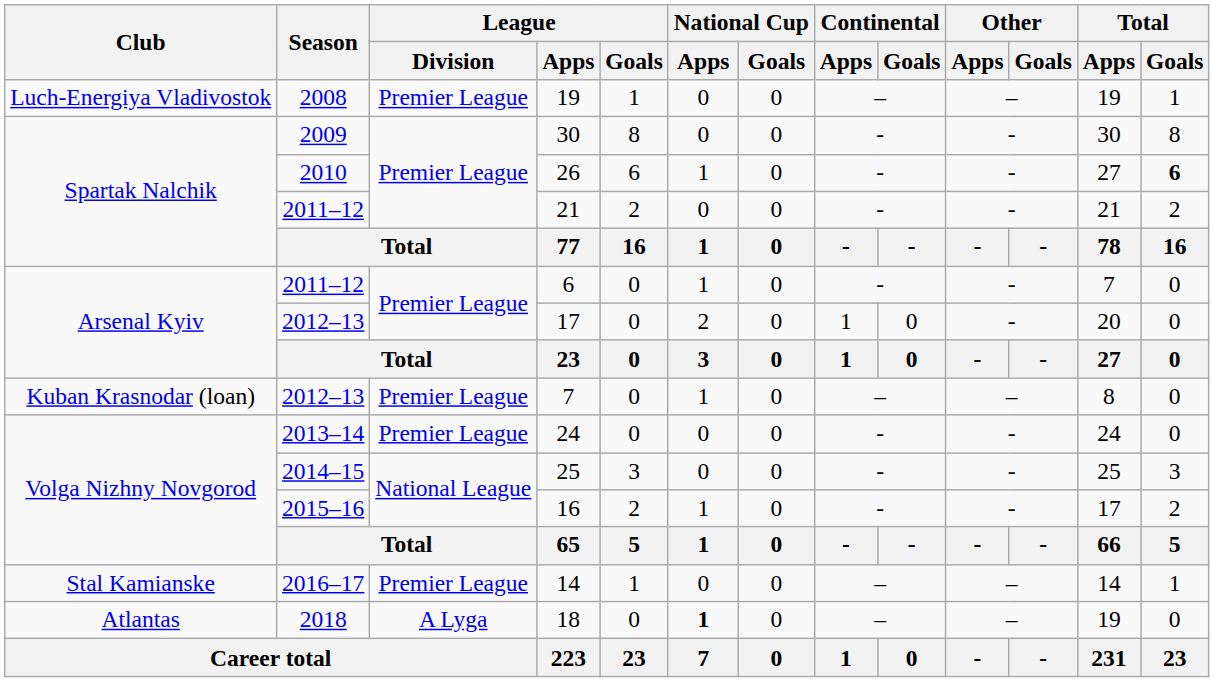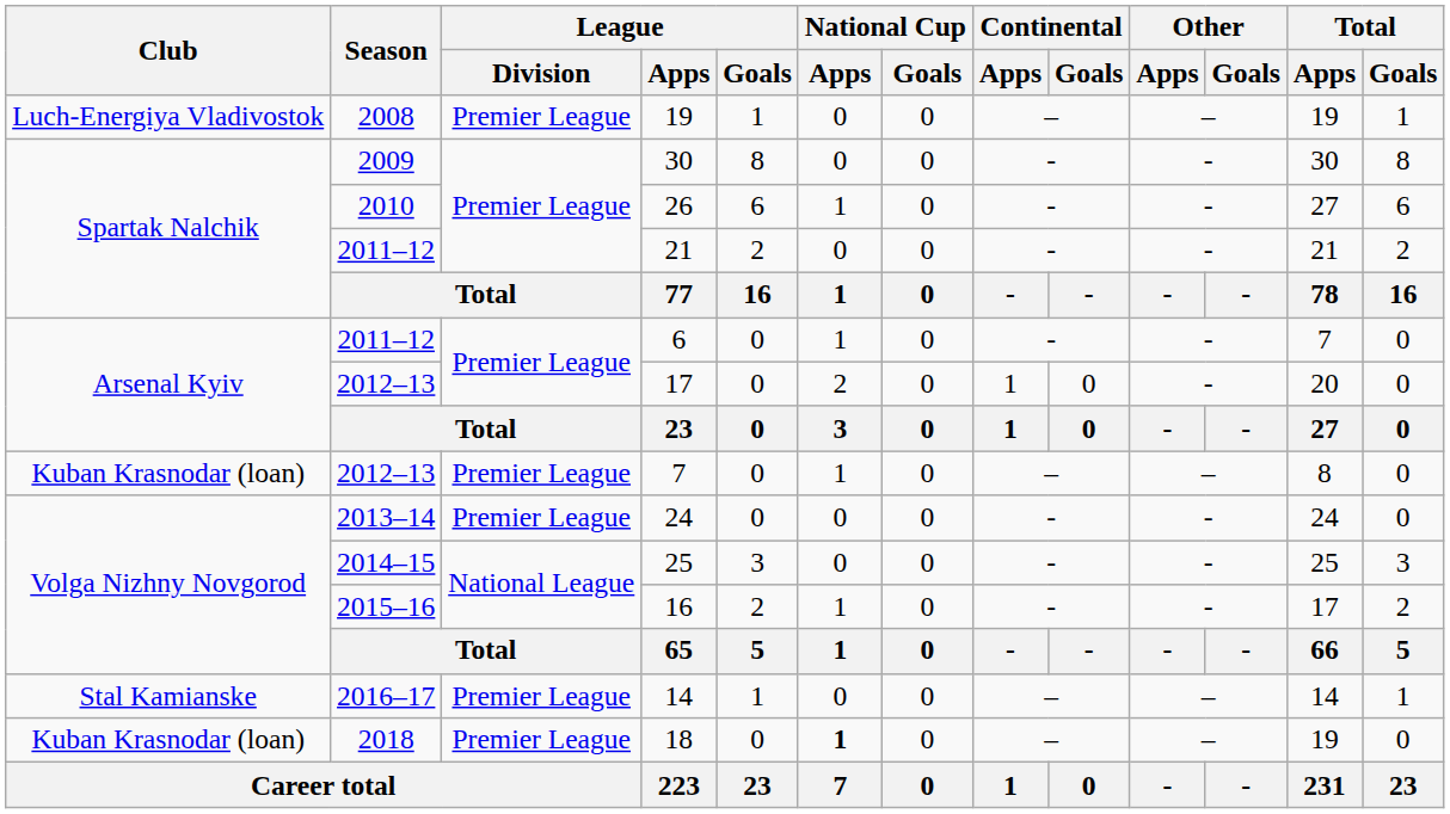 <table class="wikitable" style="text-align: center;">
 <tr>
 <th rowspan="2">Club</th>
 <th rowspan="2">Season</th>
 <th colspan="3">League</th>
 <th colspan="2">National Cup</th>
 <th colspan="2">Continental</th>
 <th colspan="2">Other</th>
 <th colspan="2">Total</th>
 </tr>
 <tr>
 <th>Division</th>
 <th>Apps</th>
 <th>Goals</th>
 <th>Apps</th>
 <th>Goals</th>
 <th>Apps</th>
 <th>Goals</th>
 <th>Apps</th>
 <th>Goals</th>
 <th>Apps</th>
 <th>Goals</th>
 </tr>
 <tr>
 <td valign="center"><a href='#'>Luch-Energiya Vladivostok</a></td>
 <td><a href='#'>2008</a></td>
 <td><a href='#'>Premier League</a></td>
 <td>19</td>
 <td>1</td>
 <td>0</td>
 <td>0</td>
 <td colspan="2">–</td>
 <td colspan="2">–</td>
 <td>19</td>
 <td>1</td>
 </tr>
 <tr>
 <td rowspan="4" valign="center"><a href='#'>Spartak Nalchik</a></td>
 <td><a href='#'>2009</a></td>
 <td rowspan="3" valign="center"><a href='#'>Premier League</a></td>
 <td>30</td>
 <td>8</td>
 <td>0</td>
 <td>0</td>
 <td colspan="2">-</td>
 <td colspan="2">-</td>
 <td>30</td>
 <td>8</td>
 </tr>
 <tr>
 <td><a href='#'>2010</a></td>
 <td>26</td>
 <td>6</td>
 <td>1</td>
 <td>0</td>
 <td colspan="2">-</td>
 <td colspan="2">-</td>
 <td>27</td>
-<td><strong>6</strong></td>
+<td>6</td>
 </tr>
 <tr>
 <td><a href='#'>2011–12</a></td>
 <td>21</td>
 <td>2</td>
 <td>0</td>
 <td>0</td>
 <td colspan="2">-</td>
 <td colspan="2">-</td>
 <td>21</td>
 <td>2</td>
 </tr>
 <tr>
 <th colspan="2">Total</th>
 <th>77</th>
 <th>16</th>
 <th>1</th>
 <th>0</th>
 <th>-</th>
 <th>-</th>
 <th>-</th>
 <th>-</th>
 <th>78</th>
 <th>16</th>
 </tr>
 <tr>
 <td rowspan="3" valign="center"><a href='#'>Arsenal Kyiv</a></td>
 <td><a href='#'>2011–12</a></td>
 <td rowspan="2" valign="center"><a href='#'>Premier League</a></td>
 <td>6</td>
 <td>0</td>
 <td>1</td>
 <td>0</td>
 <td colspan="2">-</td>
 <td colspan="2">-</td>
 <td>7</td>
 <td>0</td>
 </tr>
 <tr>
 <td><a href='#'>2012–13</a></td>
 <td>17</td>
 <td>0</td>
 <td>2</td>
 <td>0</td>
 <td>1</td>
 <td>0</td>
 <td colspan="2">-</td>
 <td>20</td>
 <td>0</td>
 </tr>
 <tr>
 <th colspan="2">Total</th>
 <th>23</th>
 <th>0</th>
 <th>3</th>
 <th>0</th>
 <th>1</th>
 <th>0</th>
 <th>-</th>
 <th>-</th>
 <th>27</th>
 <th>0</th>
 </tr>
 <tr>
 <td valign="center"><a href='#'>Kuban Krasnodar</a> (loan)</td>
 <td><a href='#'>2012–13</a></td>
 <td><a href='#'>Premier League</a></td>
 <td>7</td>
 <td>0</td>
 <td>1</td>
 <td>0</td>
 <td colspan="2">–</td>
 <td colspan="2">–</td>
 <td>8</td>
 <td>0</td>
 </tr>
 <tr>
 <td rowspan="4" valign="center"><a href='#'>Volga Nizhny Novgorod</a></td>
 <td><a href='#'>2013–14</a></td>
 <td><a href='#'>Premier League</a></td>
 <td>24</td>
 <td>0</td>
 <td>0</td>
 <td>0</td>
 <td colspan="2">-</td>
 <td colspan="2">-</td>
 <td>24</td>
 <td>0</td>
 </tr>
 <tr>
 <td><a href='#'>2014–15</a></td>
 <td rowspan="2" valign="center"><a href='#'>National League</a></td>
 <td>25</td>
 <td>3</td>
 <td>0</td>
 <td>0</td>
 <td colspan="2">-</td>
 <td colspan="2">-</td>
 <td>25</td>
 <td>3</td>
 </tr>
 <tr>
 <td><a href='#'>2015–16</a></td>
 <td>16</td>
 <td>2</td>
 <td>1</td>
 <td>0</td>
 <td colspan="2">-</td>
 <td colspan="2">-</td>
 <td>17</td>
 <td>2</td>
 </tr>
 <tr>
 <th colspan="2">Total</th>
 <th>65</th>
 <th>5</th>
 <th>1</th>
 <th>0</th>
 <th>-</th>
 <th>-</th>
 <th>-</th>
 <th>-</th>
 <th>66</th>
 <th>5</th>
 </tr>
 <tr>
 <td valign="center"><a href='#'>Stal Kamianske</a></td>
 <td><a href='#'>2016–17</a></td>
 <td><a href='#'>Premier League</a></td>
 <td>14</td>
 <td>1</td>
 <td>0</td>
 <td>0</td>
 <td colspan="2">–</td>
 <td colspan="2">–</td>
 <td>14</td>
 <td>1</td>
 </tr>
 <tr>
-<td valign="center"><a href='#'>Atlantas</a></td>
+<td valign="center"><a href='#'>Kuban Krasnodar</a> (loan)</td>
 <td><a href='#'>2018</a></td>
-<td><a href='#'>A Lyga</a></td>
+<td><a href='#'>Premier League</a></td>
 <td>18</td>
 <td>0</td>
 <td><strong>1</strong></td>
 <td>0</td>
 <td colspan="2">–</td>
 <td colspan="2">–</td>
 <td>19</td>
 <td>0</td>
 </tr>
 <tr>
 <th colspan="3">Career total</th>
 <th>223</th>
 <th>23</th>
 <th>7</th>
 <th>0</th>
 <th>1</th>
 <th>0</th>
 <th>-</th>
 <th>-</th>
 <th>231</th>
 <th>23</th>
 </tr>
 </table>
